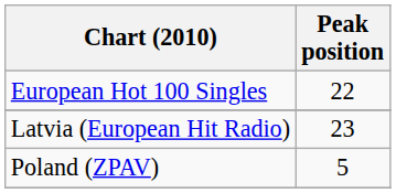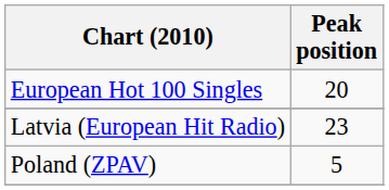 <table class="wikitable sortable">
 <tr>
 <th>Chart (2010)</th>
 <th>Peak<br>position</th>
 </tr>
 <tr>
 <td><a href='#'>European Hot 100 Singles</a></td>
-<td align="center">22</td>
+<td align="center">20</td>
 </tr>
 <tr>
 </tr>
 <tr>
 <td>Latvia (<a href='#'>European Hit Radio</a>)</td>
 <td style="text-align:center;">23</td>
 </tr>
 <tr>
 <td>Poland (<a href='#'>ZPAV</a>)</td>
 <td style="text-align:center;">5</td>
 </tr>
 <tr>
 </tr>
 <tr>
 </tr>
 <tr>
 </tr>
 </table>
